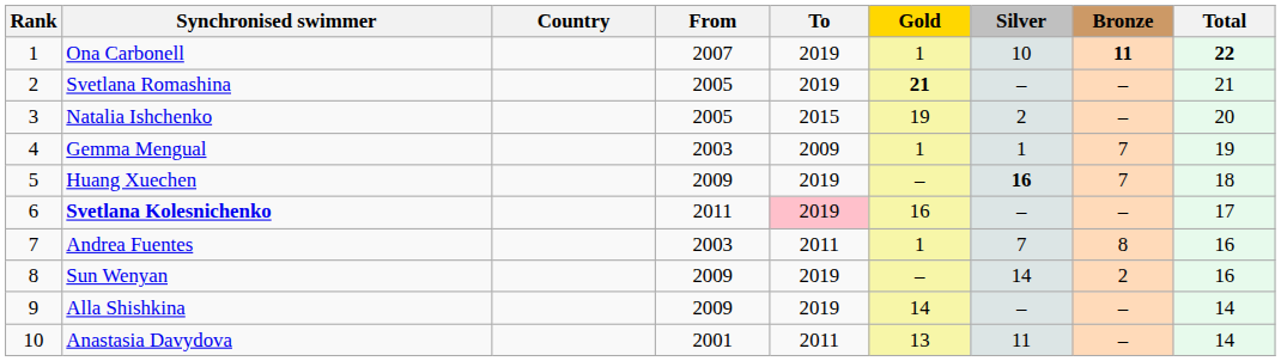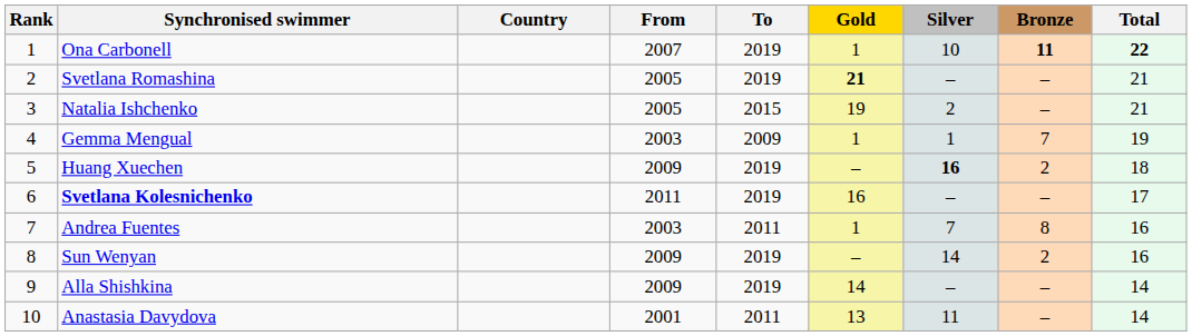 <table class="wikitable plainrowheaders" width=80% style="text-align:center;">
 <tr style="background-color:#EDEDED;">
 <th class="hintergrundfarbe5" style="width:1em">Rank</th>
 <th class="hintergrundfarbe5">Synchronised swimmer</th>
 <th class="hintergrundfarbe5">Country</th>
 <th class="hintergrundfarbe5">From</th>
 <th class="hintergrundfarbe5">To</th>
 <th style="background:    gold; width:8%">Gold</th>
 <th style="background:  silver; width:8%">Silver</th>
 <th style="background: #CC9966; width:8%">Bronze</th>
 <th class="hintergrundfarbe5" style="width:8%">Total</th>
 </tr>
 <tr>
 <td>1</td>
 <td align="left"><a href='#'>Ona Carbonell</a></td>
 <td align="left"></td>
 <td>2007</td>
 <td>2019</td>
 <td bgcolor="#F7F6A8">1</td>
 <td bgcolor="#DCE5E5">10</td>
 <td bgcolor="#FFDAB9"><strong>11</strong></td>
 <td bgcolor="#E7FAEC"><strong>22</strong></td>
 </tr>
 <tr align="center">
 <td>2</td>
 <td align="left"><a href='#'>Svetlana Romashina</a></td>
 <td align="left"></td>
 <td>2005</td>
 <td>2019</td>
 <td bgcolor="#F7F6A8"><strong>21</strong></td>
 <td bgcolor="#DCE5E5">–</td>
 <td bgcolor="#FFDAB9">–</td>
 <td bgcolor="#E7FAEC">21</td>
 </tr>
 <tr align="center">
 <td>3</td>
 <td align="left"><a href='#'>Natalia Ishchenko</a></td>
 <td align="left"></td>
 <td>2005</td>
 <td>2015</td>
 <td bgcolor="#F7F6A8">19</td>
 <td bgcolor="#DCE5E5">2</td>
 <td bgcolor="#FFDAB9">–</td>
-<td bgcolor="#E7FAEC">20</td>
+<td bgcolor="#E7FAEC">21</td>
 </tr>
 <tr align="center">
 <td>4</td>
 <td align="left"><a href='#'>Gemma Mengual</a></td>
 <td align="left"></td>
 <td>2003</td>
 <td>2009</td>
 <td bgcolor="#F7F6A8">1</td>
 <td bgcolor="#DCE5E5">1</td>
 <td bgcolor="#FFDAB9">7</td>
 <td bgcolor="#E7FAEC">19</td>
 </tr>
 <tr align="center">
 <td>5</td>
 <td align="left"><a href='#'>Huang Xuechen</a></td>
 <td align="left"></td>
 <td>2009</td>
 <td>2019</td>
 <td bgcolor="#F7F6A8">–</td>
 <td bgcolor="#DCE5E5"><strong>16</strong></td>
-<td bgcolor="#FFDAB9">7</td>
+<td bgcolor="#FFDAB9">2</td>
 <td bgcolor="#E7FAEC">18</td>
 </tr>
 <tr align="center">
 <td>6</td>
 <td align="left"><strong><a href='#'>Svetlana Kolesnichenko</a></strong></td>
 <td align="left"></td>
 <td>2011</td>
-<td style="background: pink;">2019</td>
+<td>2019</td>
 <td bgcolor="#F7F6A8">16</td>
 <td bgcolor="#DCE5E5">–</td>
 <td bgcolor="#FFDAB9">–</td>
 <td bgcolor="#E7FAEC">17</td>
 </tr>
 <tr align="center">
 <td>7</td>
 <td align="left"><a href='#'>Andrea Fuentes</a></td>
 <td align="left"></td>
 <td>2003</td>
 <td>2011</td>
 <td bgcolor="#F7F6A8">1</td>
 <td bgcolor="#DCE5E5">7</td>
 <td bgcolor="#FFDAB9">8</td>
 <td bgcolor="#E7FAEC">16</td>
 </tr>
 <tr align="center">
 <td>8</td>
 <td align="left"><a href='#'>Sun Wenyan</a></td>
 <td align="left"></td>
 <td>2009</td>
 <td>2019</td>
 <td bgcolor="#F7F6A8">–</td>
 <td bgcolor="#DCE5E5">14</td>
 <td bgcolor="#FFDAB9">2</td>
 <td bgcolor="#E7FAEC">16</td>
 </tr>
 <tr align="center">
 <td>9</td>
 <td align="left"><a href='#'>Alla Shishkina</a></td>
 <td align="left"></td>
 <td>2009</td>
 <td>2019</td>
 <td bgcolor="#F7F6A8">14</td>
 <td bgcolor="#DCE5E5">–</td>
 <td bgcolor="#FFDAB9">–</td>
 <td bgcolor="#E7FAEC">14</td>
 </tr>
 <tr align="center">
 <td>10</td>
 <td align="left"><a href='#'>Anastasia Davydova</a></td>
 <td align="left"></td>
 <td>2001</td>
 <td>2011</td>
 <td bgcolor="#F7F6A8">13</td>
 <td bgcolor="#DCE5E5">11</td>
 <td bgcolor="#FFDAB9">–</td>
 <td bgcolor="#E7FAEC">14</td>
 </tr>
 </table>
